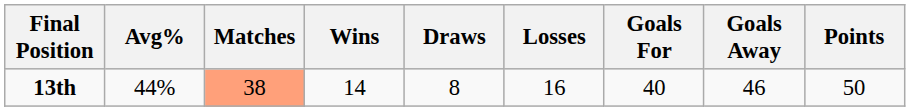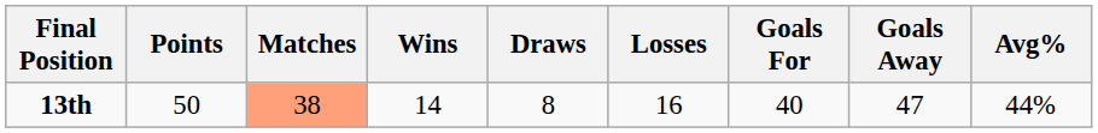 <table class="wikitable" style="font-size: 95%; text-align: center;">
 <tr>
 <th width=60>Final Position</th>
-<th width=60>Avg%</th>
+<th width=60>Points</th>
 <th width=60>Matches</th>
 <th width=60>Wins</th>
 <th width=60>Draws</th>
 <th width=60>Losses</th>
 <th width=60>Goals For</th>
 <th width=60>Goals Away</th>
-<th width=60>Points</th>
+<th width=60>Avg%</th>
 </tr>
 <tr>
 <td><strong>13th</strong></td>
-<td>44%</td>
+<td>50</td>
 <td style="background: lightsalmon;">38</td>
 <td>14</td>
 <td>8</td>
 <td>16</td>
 <td>40</td>
-<td>46</td>
-<td>50</td>
+<td>47</td>
+<td>44%</td>
 </tr>
 </table>
